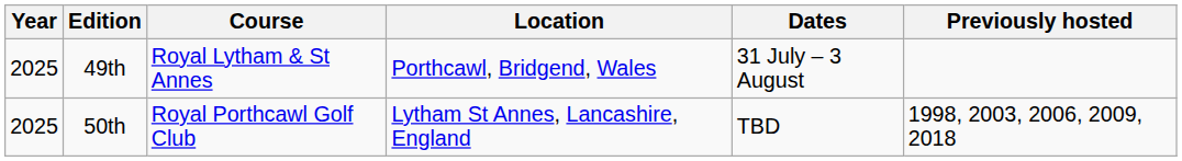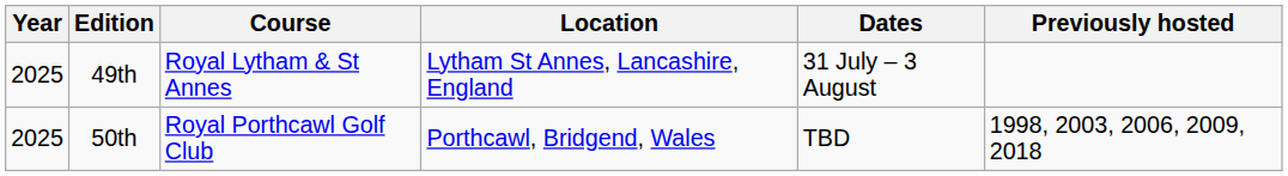 <table class=wikitable>
 <tr>
 <th>Year</th>
 <th>Edition</th>
 <th>Course</th>
 <th>Location</th>
 <th>Dates</th>
 <th>Previously hosted</th>
 </tr>
 <tr>
 <td align=center>2025</td>
 <td align=center>49th</td>
 <td><a href='#'>Royal Lytham & St Annes</a></td>
-<td><a href='#'>Porthcawl</a>, <a href='#'>Bridgend</a>, <a href='#'>Wales</a></td>
+<td><a href='#'>Lytham St Annes</a>, <a href='#'>Lancashire</a>, <a href='#'>England</a></td>
 <td>31 July – 3 August</td>
 <td></td>
 </tr>
 <tr>
 <td align=center>2025</td>
 <td align=center>50th</td>
 <td><a href='#'>Royal Porthcawl Golf Club</a></td>
-<td><a href='#'>Lytham St Annes</a>, <a href='#'>Lancashire</a>, <a href='#'>England</a></td>
+<td><a href='#'>Porthcawl</a>, <a href='#'>Bridgend</a>, <a href='#'>Wales</a></td>
 <td>TBD</td>
 <td>1998, 2003, 2006, 2009, 2018</td>
 </tr>
 </table>
